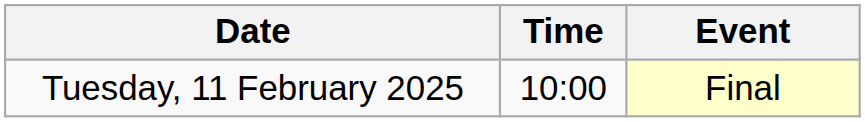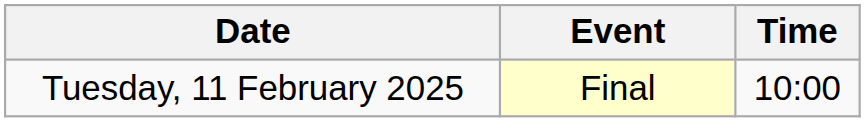 <table class = "wikitable" style="text-align:center;">
 <tr>
 <th width=220>Date</th>
+<th width=100>Event</th>
 <th width=50>Time</th>
-<th width=100>Event</th>
 </tr>
 <tr>
 <td>Tuesday, 11 February 2025</td>
+<td bgcolor=ffffcc>Final</td>
 <td>10:00</td>
-<td bgcolor=ffffcc>Final</td>
 </tr>
 </table>
